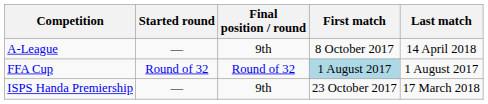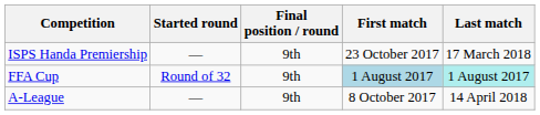 <table class="wikitable">
 <tr>
 <th>Competition</th>
 <th>Started round</th>
 <th>Final <br>position / round</th>
 <th>First match</th>
 <th>Last match</th>
 </tr>
 <tr style="text-align: center">
+<td align=left><a href='#'>ISPS Handa Premiership</a></td>
+<td>—</td>
+<td>9th</td>
+<td>23 October 2017</td>
+<td>17 March 2018</td>
+</tr>
+<tr style="text-align: center">
+<td align=left><a href='#'>FFA Cup</a></td>
+<td><a href='#'>Round of 32</a></td>
+<td>9th</td>
+<td style="background: lightblue;">1 August 2017</td>
+<td style="background: paleturquoise;">1 August 2017</td>
+</tr>
+<tr style="text-align: center">
 <td align=left><a href='#'>A-League</a></td>
 <td>—</td>
 <td>9th</td>
 <td>8 October 2017</td>
 <td>14 April 2018</td>
 </tr>
-<tr style="text-align: center">
-<td align=left><a href='#'>FFA Cup</a></td>
-<td><a href='#'>Round of 32</a></td>
-<td><a href='#'>Round of 32</a></td>
-<td style="background: lightblue;">1 August 2017</td>
-<td>1 August 2017</td>
-</tr>
-<tr style="text-align: center">
-<td align=left><a href='#'>ISPS Handa Premiership</a></td>
-<td>—</td>
-<td>9th</td>
-<td>23 October 2017</td>
-<td>17 March 2018</td>
-</tr>
 </table>
